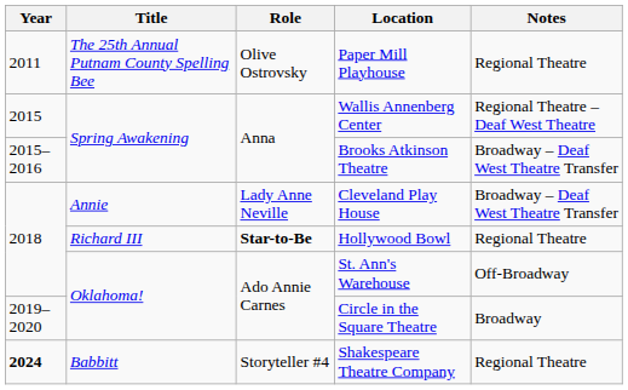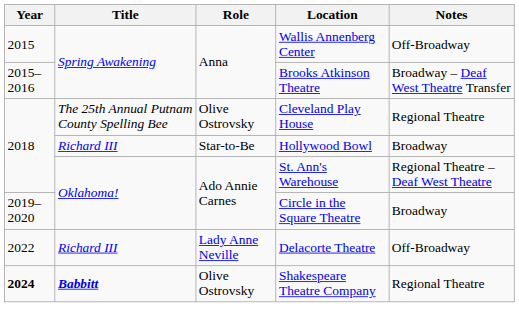 <table class="wikitable">
 <tr>
 <th>Year</th>
 <th>Title</th>
 <th>Role</th>
 <th>Location</th>
 <th>Notes</th>
 </tr>
 <tr>
-<td>2011</td>
-<td><em><a href='#'>The 25th Annual Putnam County Spelling Bee</a></em></td>
-<td>Olive Ostrovsky</td>
-<td><a href='#'>Paper Mill Playhouse</a></td>
-<td>Regional Theatre</td>
-</tr>
-<tr>
 <td>2015</td>
 <td rowspan="2"><em><a href='#'>Spring Awakening</a></em></td>
 <td rowspan="2">Anna</td>
 <td><a href='#'>Wallis Annenberg Center</a></td>
-<td>Regional Theatre – <a href='#'>Deaf West Theatre</a></td>
+<td>Off-Broadway</td>
 </tr>
 <tr>
 <td>2015–2016</td>
 <td><a href='#'>Brooks Atkinson Theatre</a></td>
 <td>Broadway – <a href='#'>Deaf West Theatre</a> Transfer</td>
 </tr>
 <tr>
 <td rowspan=3>2018</td>
-<td><em><a href='#'>Annie</a></em></td>
-<td><a href='#'>Lady Anne Neville</a></td>
+<td><em>The 25th Annual Putnam County Spelling Bee</em></td>
+<td>Olive Ostrovsky</td>
 <td><a href='#'>Cleveland Play House</a></td>
-<td>Broadway – <a href='#'>Deaf West Theatre</a> Transfer</td>
+<td>Regional Theatre</td>
 </tr>
 <tr>
 <td><em><a href='#'>Richard III</a></em></td>
-<td><strong>Star-to-Be</strong></td>
+<td>Star-to-Be</td>
 <td><a href='#'>Hollywood Bowl</a></td>
-<td>Regional Theatre</td>
+<td>Broadway</td>
 </tr>
 <tr>
 <td rowspan="2"><em><a href='#'>Oklahoma!</a></em></td>
 <td rowspan="2">Ado Annie Carnes</td>
 <td><a href='#'>St. Ann's Warehouse</a></td>
-<td>Off-Broadway</td>
+<td>Regional Theatre – <a href='#'>Deaf West Theatre</a></td>
 </tr>
 <tr>
 <td>2019–2020</td>
 <td><a href='#'>Circle in the Square Theatre</a></td>
 <td>Broadway</td>
 </tr>
 <tr>
+<td>2022</td>
+<td><em><a href='#'>Richard III</a></em></td>
+<td><a href='#'>Lady Anne Neville</a></td>
+<td><a href='#'>Delacorte Theatre</a></td>
+<td>Off-Broadway</td>
+</tr>
+<tr>
 <td><strong>2024</strong></td>
-<td><em><a href='#'>Babbitt</a></em></td>
-<td>Storyteller #4</td>
+<td><strong><em><a href='#'>Babbitt</a></em></strong></td>
+<td>Olive Ostrovsky</td>
 <td><a href='#'>Shakespeare Theatre Company</a></td>
 <td>Regional Theatre</td>
 </tr>
 </table>
